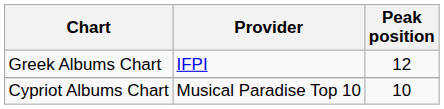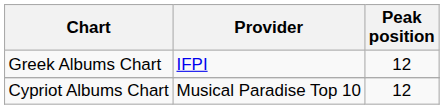 <table class="wikitable">
 <tr>
 <th>Chart</th>
 <th>Provider</th>
 <th>Peak<br>position</th>
 </tr>
 <tr>
 <td>Greek Albums Chart</td>
 <td><a href='#'>IFPI</a></td>
 <td align="center">12</td>
 </tr>
 <tr>
 </tr>
 <tr>
 <td>Cypriot Albums Chart</td>
 <td>Musical Paradise Top 10</td>
-<td align="center">10</td>
+<td align="center">12</td>
 </tr>
 </table>
